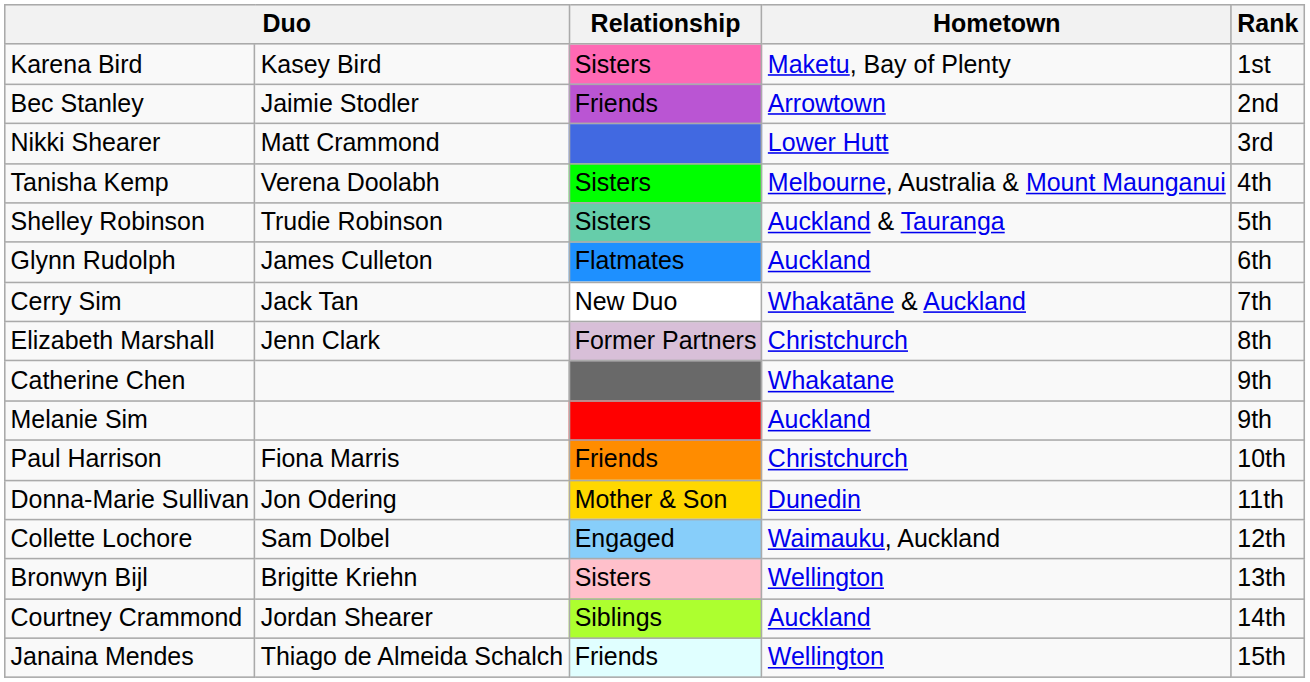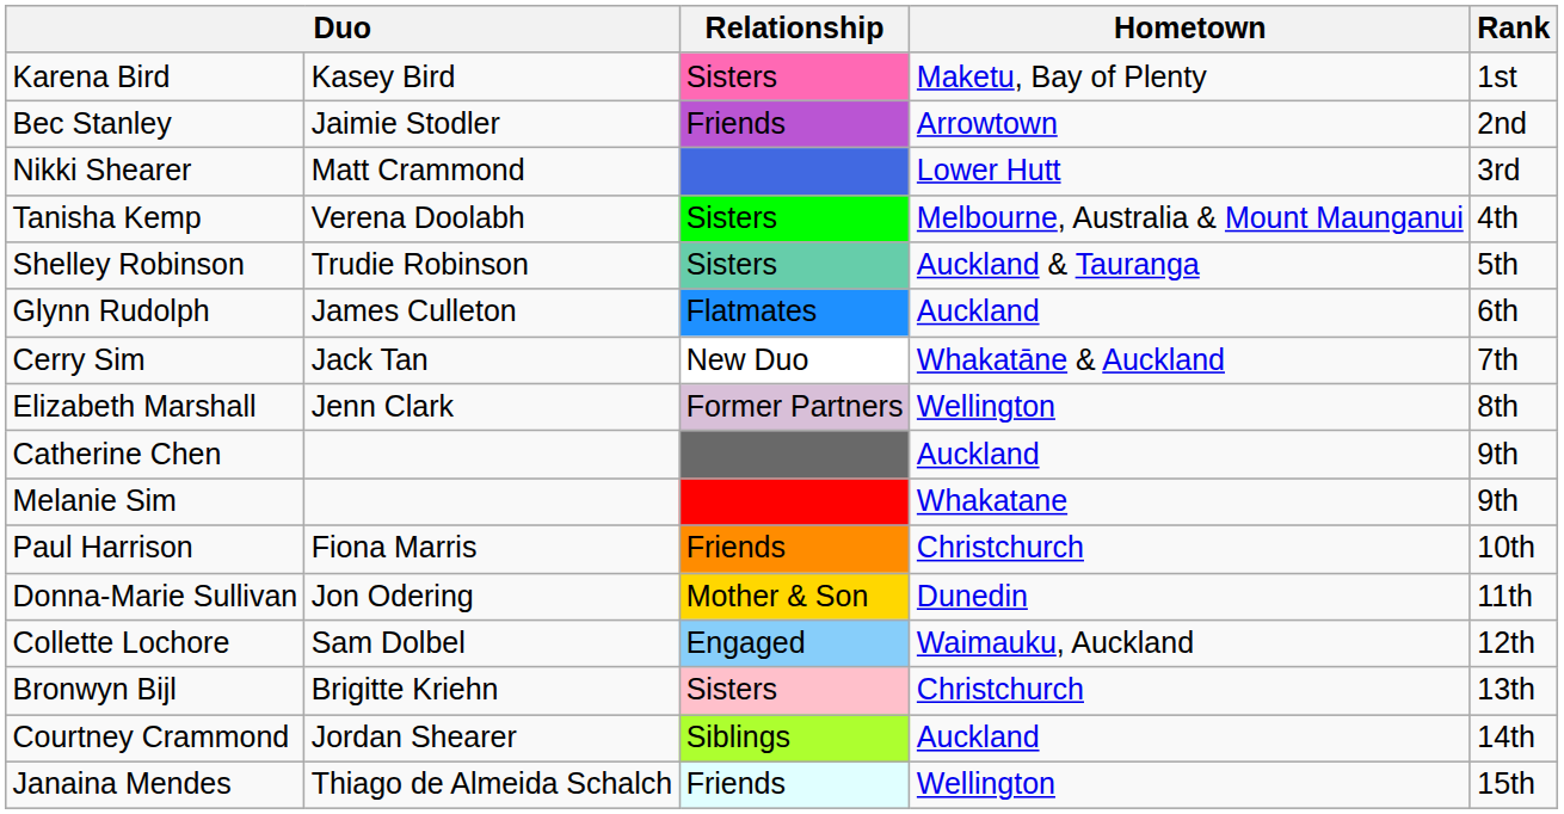 <table class="wikitable">
 <tr>
 <th colspan=2>Duo</th>
 <th>Relationship</th>
 <th>Hometown</th>
 <th>Rank</th>
 </tr>
 <tr>
 <td>Karena Bird</td>
 <td>Kasey Bird</td>
 <td bgcolor="hotpink">Sisters</td>
 <td><a href='#'>Maketu</a>, Bay of Plenty</td>
 <td>1st</td>
 </tr>
 <tr>
 <td>Bec Stanley</td>
 <td>Jaimie Stodler</td>
 <td bgcolor="mediumorchid">Friends</td>
 <td><a href='#'>Arrowtown</a></td>
 <td>2nd</td>
 </tr>
 <tr>
 <td>Nikki Shearer</td>
 <td>Matt Crammond</td>
 <td bgcolor="royalblue"></td>
 <td><a href='#'>Lower Hutt</a></td>
 <td>3rd</td>
 </tr>
 <tr>
 <td>Tanisha Kemp</td>
 <td>Verena Doolabh</td>
 <td bgcolor="lime">Sisters</td>
 <td><a href='#'>Melbourne</a>, Australia & <a href='#'>Mount Maunganui</a></td>
 <td>4th</td>
 </tr>
 <tr>
 <td>Shelley Robinson</td>
 <td>Trudie Robinson</td>
 <td bgcolor="mediumaquamarine">Sisters</td>
 <td><a href='#'>Auckland</a> & <a href='#'>Tauranga</a></td>
 <td>5th</td>
 </tr>
 <tr>
 <td>Glynn Rudolph</td>
 <td>James Culleton</td>
 <td bgcolor="#1E90FF">Flatmates</td>
 <td><a href='#'>Auckland</a></td>
 <td>6th</td>
 </tr>
 <tr>
 <td>Cerry Sim</td>
 <td>Jack Tan</td>
 <td bgcolor="white">New Duo</td>
 <td><a href='#'>Whakatāne</a> & <a href='#'>Auckland</a></td>
 <td>7th</td>
 </tr>
 <tr>
 <td>Elizabeth Marshall</td>
 <td>Jenn Clark</td>
 <td bgcolor="thistle">Former Partners</td>
-<td><a href='#'>Christchurch</a></td>
+<td><a href='#'>Wellington</a></td>
 <td>8th</td>
 </tr>
 <tr>
 <td>Catherine Chen</td>
 <td></td>
 <td bgcolor="dimgray"></td>
-<td><a href='#'>Whakatane</a></td>
+<td><a href='#'>Auckland</a></td>
 <td>9th</td>
 </tr>
 <tr>
 <td>Melanie Sim</td>
 <td></td>
 <td bgcolor="red"></td>
-<td><a href='#'>Auckland</a></td>
+<td><a href='#'>Whakatane</a></td>
 <td>9th</td>
 </tr>
 <tr>
 <td>Paul Harrison</td>
 <td>Fiona Marris</td>
 <td bgcolor="darkorange">Friends</td>
 <td><a href='#'>Christchurch</a></td>
 <td>10th</td>
 </tr>
 <tr>
 <td>Donna-Marie Sullivan</td>
 <td>Jon Odering</td>
 <td bgcolor="gold">Mother & Son</td>
 <td><a href='#'>Dunedin</a></td>
 <td>11th</td>
 </tr>
 <tr>
 <td>Collette Lochore</td>
 <td>Sam Dolbel</td>
 <td bgcolor="lightskyblue">Engaged</td>
 <td><a href='#'>Waimauku</a>, Auckland</td>
 <td>12th</td>
 </tr>
 <tr>
 <td>Bronwyn Bijl</td>
 <td>Brigitte Kriehn</td>
 <td bgcolor="pink">Sisters</td>
-<td><a href='#'>Wellington</a></td>
+<td><a href='#'>Christchurch</a></td>
 <td>13th</td>
 </tr>
 <tr>
 <td>Courtney Crammond</td>
 <td>Jordan Shearer</td>
 <td bgcolor="greenyellow">Siblings</td>
 <td><a href='#'>Auckland</a></td>
 <td>14th</td>
 </tr>
 <tr>
 <td>Janaina Mendes</td>
 <td>Thiago de Almeida Schalch</td>
 <td bgcolor="lightcyan">Friends</td>
 <td><a href='#'>Wellington</a></td>
 <td>15th</td>
 </tr>
 </table>
